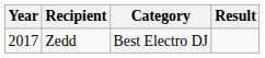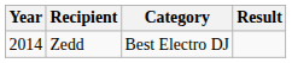 <table class="wikitable">
 <tr>
 <th>Year</th>
 <th>Recipient</th>
 <th>Category</th>
 <th>Result</th>
 </tr>
 <tr>
-<td>2017</td>
+<td>2014</td>
 <td>Zedd</td>
 <td>Best Electro DJ</td>
 <td></td>
 </tr>
 </table>
